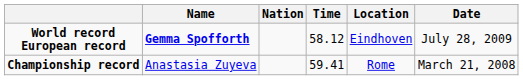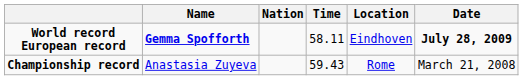 <table class=wikitable style=text-align:center>
 <tr>
 <th></th>
 <th>Name</th>
 <th>Nation</th>
 <th>Time</th>
 <th>Location</th>
 <th>Date</th>
 </tr>
 <tr>
 <td><strong>World record</strong><br><strong>European record</strong></td>
 <td align=left><strong><a href='#'>Gemma Spofforth</a></strong></td>
 <td align=left></td>
-<td align=left>58.12</td>
+<td align=left>58.11</td>
 <td><a href='#'>Eindhoven</a></td>
-<td>July 28, 2009</td>
+<td><strong>July 28, 2009</strong></td>
 </tr>
 <tr>
 <td><strong>Championship record</strong></td>
 <td align=left><a href='#'>Anastasia Zuyeva</a></td>
 <td align=left></td>
-<td align=left>59.41</td>
+<td align=left>59.43</td>
 <td><a href='#'>Rome</a></td>
 <td>March 21, 2008</td>
 </tr>
 </table>
